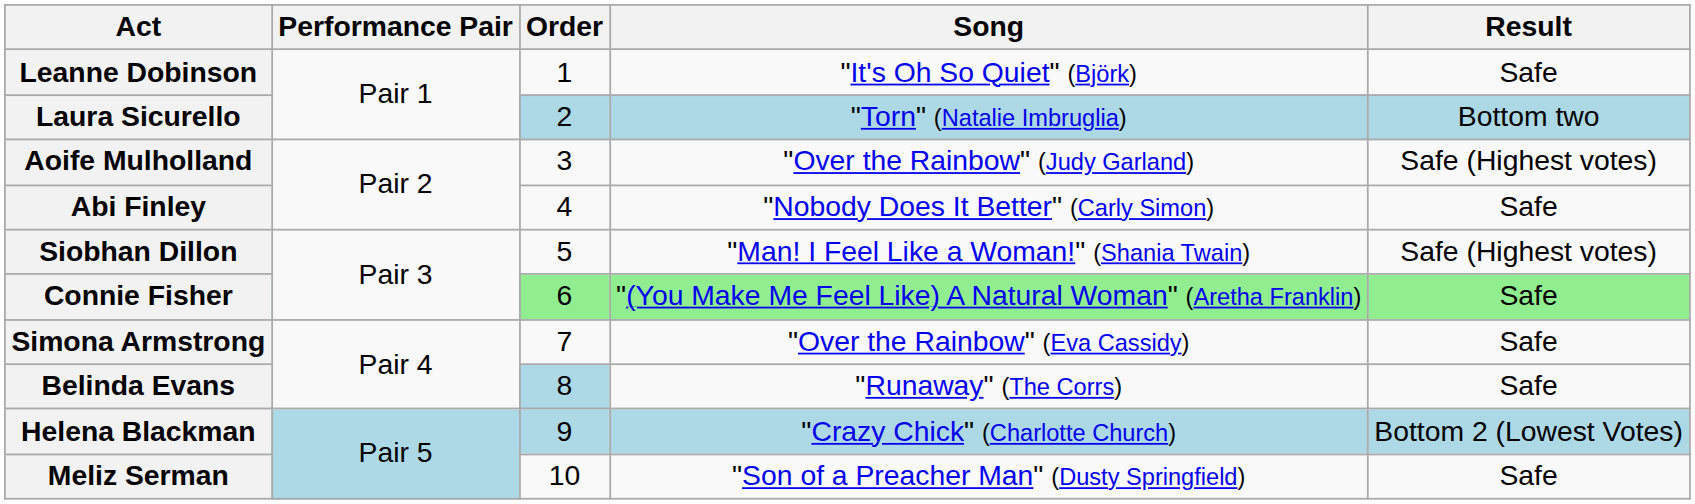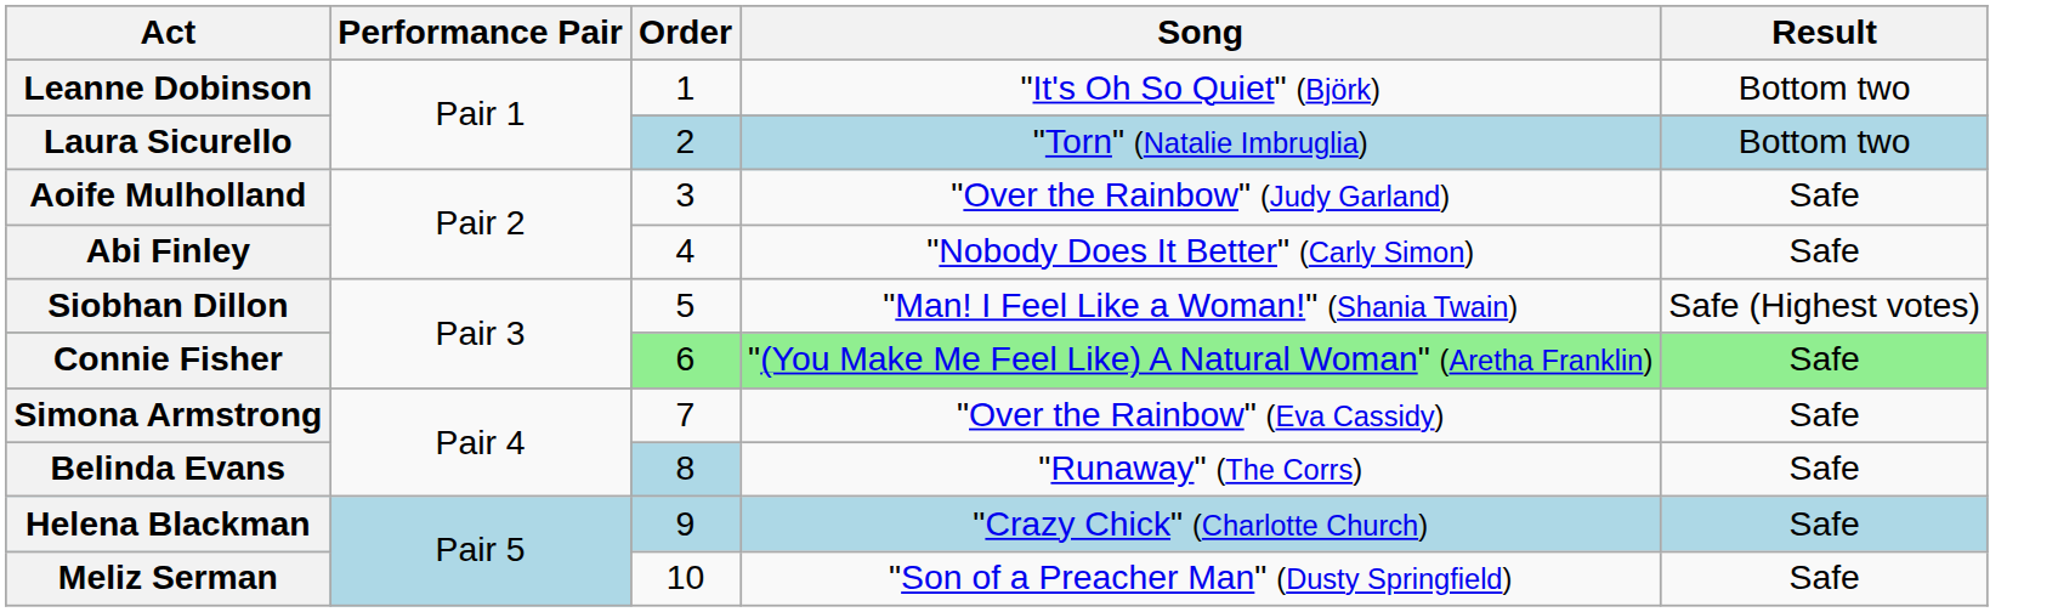 <table class="wikitable plainrowheaders" style="text-align:center;">
 <tr>
 <th scope="col">Act</th>
 <th scope="col">Performance Pair</th>
 <th scope="col">Order</th>
 <th scope="col">Song</th>
 <th scope="col">Result</th>
 </tr>
 <tr>
 <th scope="row">Leanne Dobinson</th>
 <td rowspan="2">Pair 1</td>
 <td>1</td>
 <td>"<a href='#'>It's Oh So Quiet</a>" <small>(<a href='#'>Björk</a>)</small></td>
-<td>Safe</td>
+<td>Bottom two</td>
 </tr>
 <tr style = "background:lightblue">
 <th scope="row">Laura Sicurello</th>
 <td>2</td>
 <td>"<a href='#'>Torn</a>" <small>(<a href='#'>Natalie Imbruglia</a>)</small></td>
 <td>Bottom two</td>
 </tr>
 <tr>
 <th scope="row">Aoife Mulholland</th>
 <td rowspan="2">Pair 2</td>
 <td>3</td>
 <td>"<a href='#'>Over the Rainbow</a>" <small>(<a href='#'>Judy Garland</a>)</small></td>
-<td>Safe (Highest votes)</td>
+<td>Safe</td>
 </tr>
 <tr>
 <th scope="row">Abi Finley</th>
 <td>4</td>
 <td>"<a href='#'>Nobody Does It Better</a>" <small>(<a href='#'>Carly Simon</a>)</small></td>
 <td>Safe</td>
 </tr>
 <tr>
 <th scope="row">Siobhan Dillon</th>
 <td rowspan="2">Pair 3</td>
 <td>5</td>
 <td>"<a href='#'>Man! I Feel Like a Woman!</a>" <small>(<a href='#'>Shania Twain</a>)</small></td>
 <td>Safe (Highest votes)</td>
 </tr>
 <tr style="background:lightgreen;">
 <th scope="row">Connie Fisher</th>
 <td>6</td>
 <td>"<a href='#'>(You Make Me Feel Like) A Natural Woman</a>" <small>(<a href='#'>Aretha Franklin</a>)</small></td>
 <td>Safe</td>
 </tr>
 <tr>
 <th scope="row">Simona Armstrong</th>
 <td rowspan="2">Pair 4</td>
 <td>7</td>
 <td>"<a href='#'>Over the Rainbow</a>" <small>(<a href='#'>Eva Cassidy</a>)</small></td>
 <td>Safe</td>
 </tr>
 <tr>
 <th scope="row">Belinda Evans</th>
 <td style="background: lightblue;">8</td>
 <td>"<a href='#'>Runaway</a>" <small>(<a href='#'>The Corrs</a>)</small></td>
 <td>Safe</td>
 </tr>
 <tr style="background:lightblue;">
 <th scope="row">Helena Blackman</th>
 <td rowspan="2">Pair 5</td>
 <td>9</td>
 <td>"<a href='#'>Crazy Chick</a>"  <small>(<a href='#'>Charlotte Church</a>)</small></td>
-<td>Bottom 2 (Lowest Votes)</td>
+<td>Safe</td>
 </tr>
 <tr>
 <th scope="row">Meliz Serman</th>
 <td>10</td>
 <td>"<a href='#'>Son of a Preacher Man</a>" <small>(<a href='#'>Dusty Springfield</a>)</small></td>
 <td>Safe</td>
 </tr>
 </table>
